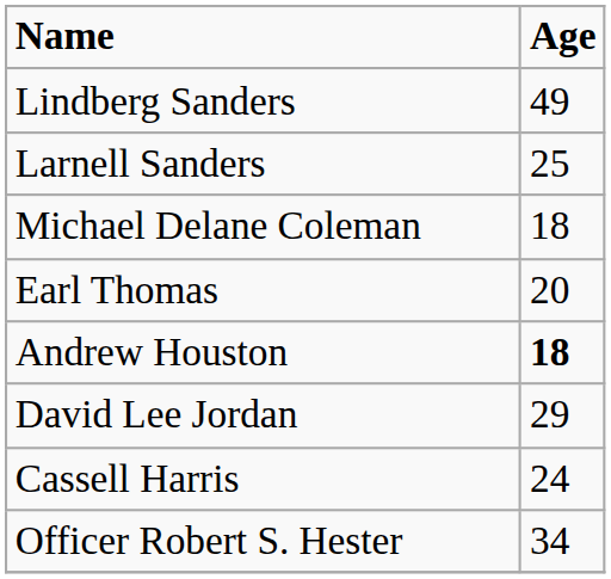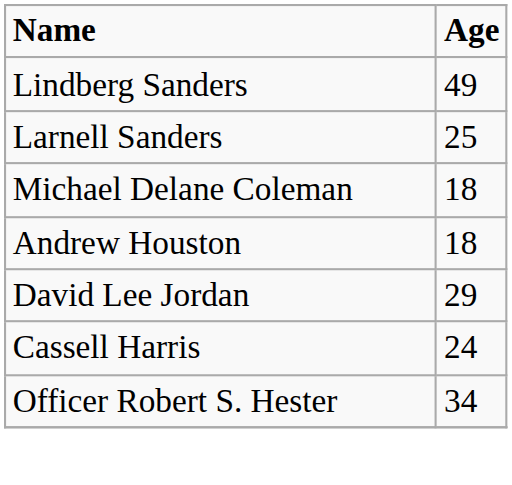 <table border="1" class="wikitable">
 <tr>
 <td width="200pt"><strong>Name</strong></td>
 <td width="25pt"><strong>Age</strong></td>
 </tr>
 <tr>
 <td>Lindberg Sanders</td>
 <td>49</td>
 </tr>
 <tr>
 <td>Larnell Sanders</td>
 <td>25</td>
 </tr>
 <tr>
 <td>Michael Delane Coleman</td>
 <td>18</td>
 </tr>
 <tr>
-<td>Earl Thomas</td>
-<td>20</td>
-</tr>
-<tr>
 <td>Andrew Houston</td>
-<td><strong>18</strong></td>
+<td>18</td>
 </tr>
 <tr>
 <td>David Lee Jordan</td>
 <td>29</td>
 </tr>
 <tr>
 <td>Cassell Harris</td>
 <td>24</td>
 </tr>
 <tr>
 <td>Officer Robert S. Hester</td>
 <td>34</td>
 </tr>
 <tr>
 </tr>
 </table>
